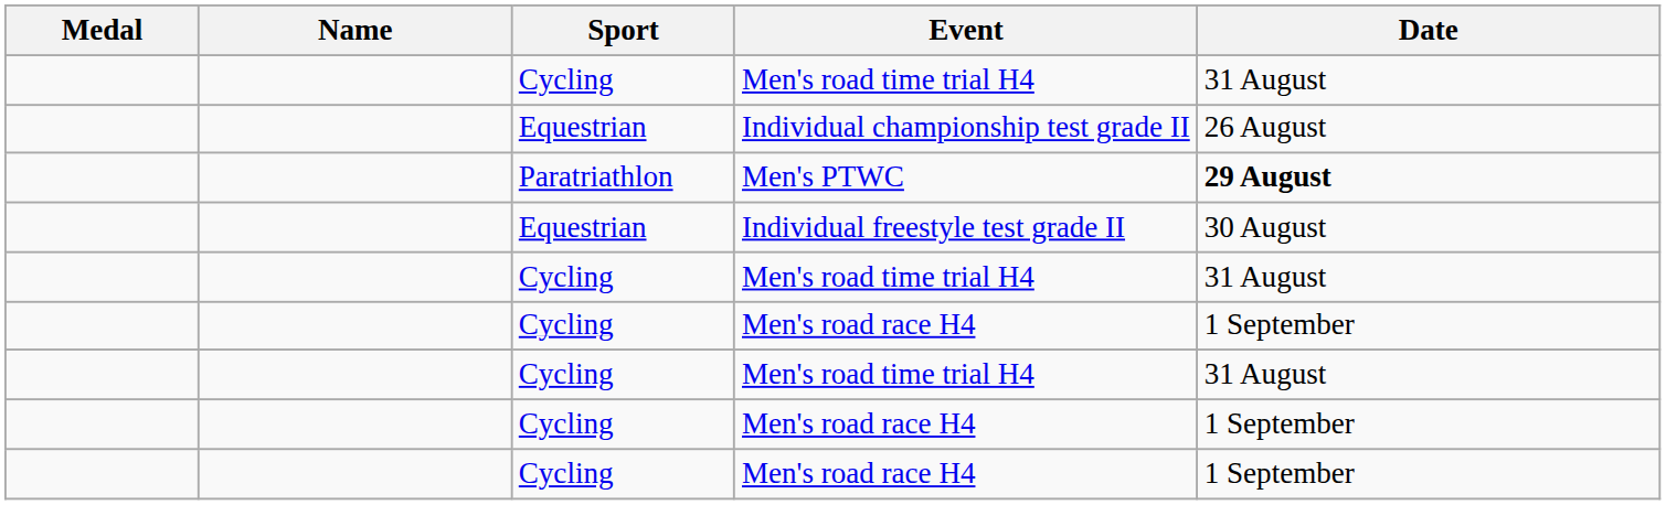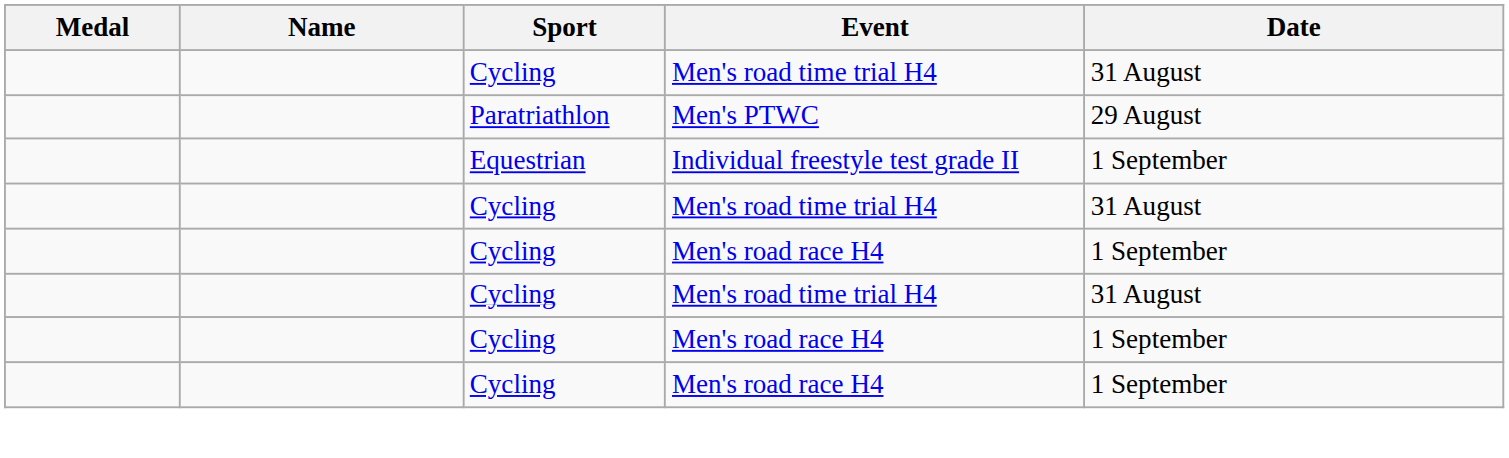 <table class="wikitable sortable" style="font-size:90%">
 <tr>
 <th style="width:6em">Medal</th>
 <th style="width:10em">Name</th>
 <th style="width:7em">Sport</th>
 <th style="width:15em">Event</th>
 <th style="width:15em">Date</th>
 </tr>
 <tr>
 <td></td>
 <td></td>
 <td><a href='#'>Cycling</a></td>
 <td><a href='#'>Men's road time trial H4</a></td>
 <td>31 August</td>
 </tr>
 <tr>
 <td></td>
 <td></td>
-<td><a href='#'>Equestrian</a></td>
-<td><a href='#'>Individual championship test grade II</a></td>
-<td>26 August</td>
-</tr>
-<tr>
-<td></td>
-<td></td>
 <td><a href='#'>Paratriathlon</a></td>
 <td><a href='#'>Men's PTWC</a></td>
-<td><strong>29 August</strong></td>
+<td>29 August</td>
 </tr>
 <tr>
 <td></td>
 <td></td>
 <td><a href='#'>Equestrian</a></td>
 <td><a href='#'>Individual freestyle test grade II</a></td>
-<td>30 August</td>
+<td>1 September</td>
 </tr>
 <tr>
 <td></td>
 <td></td>
 <td><a href='#'>Cycling</a></td>
 <td><a href='#'>Men's road time trial H4</a></td>
 <td>31 August</td>
 </tr>
 <tr>
 <td></td>
 <td></td>
 <td><a href='#'>Cycling</a></td>
 <td><a href='#'>Men's road race H4</a></td>
 <td>1 September</td>
 </tr>
 <tr>
 <td></td>
 <td></td>
 <td><a href='#'>Cycling</a></td>
 <td><a href='#'>Men's road time trial H4</a></td>
 <td>31 August</td>
 </tr>
 <tr>
 <td></td>
 <td></td>
 <td><a href='#'>Cycling</a></td>
 <td><a href='#'>Men's road race H4</a></td>
 <td>1 September</td>
 </tr>
 <tr>
 <td></td>
 <td></td>
 <td><a href='#'>Cycling</a></td>
 <td><a href='#'>Men's road race H4</a></td>
 <td>1 September</td>
 </tr>
 </table>
